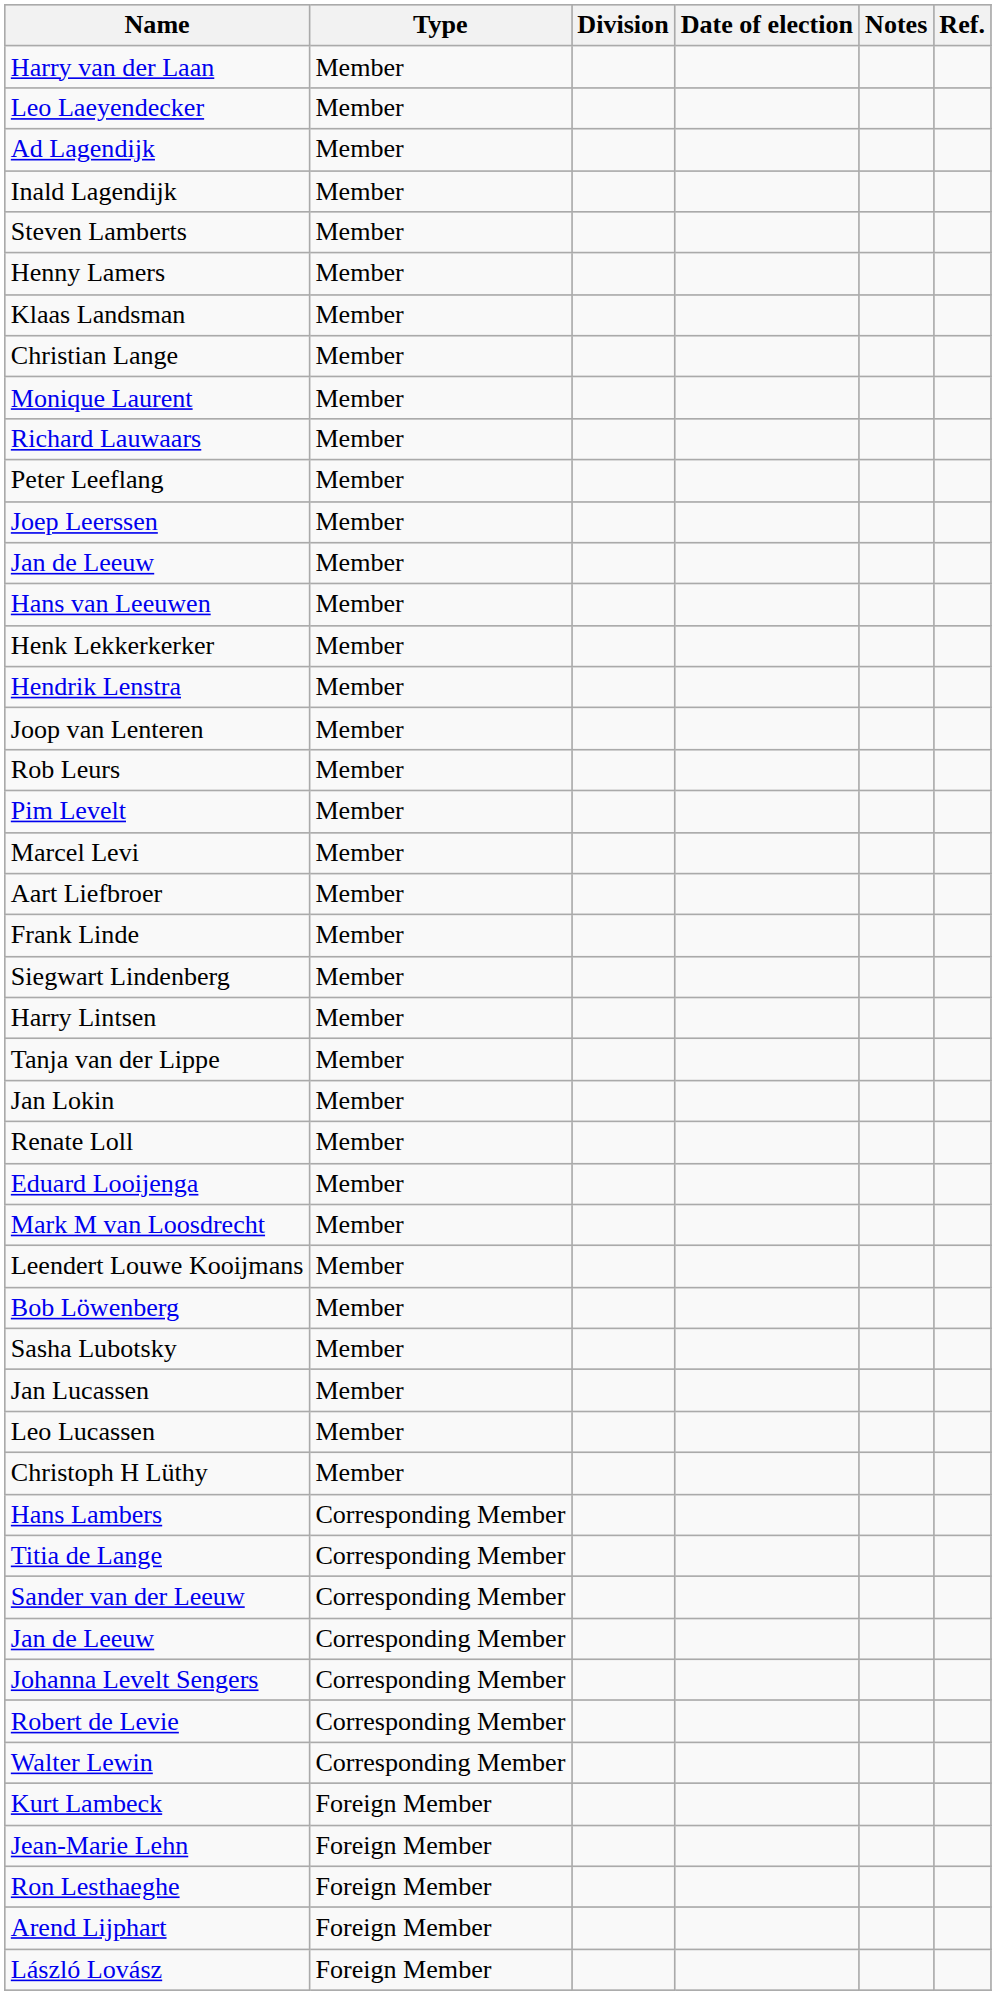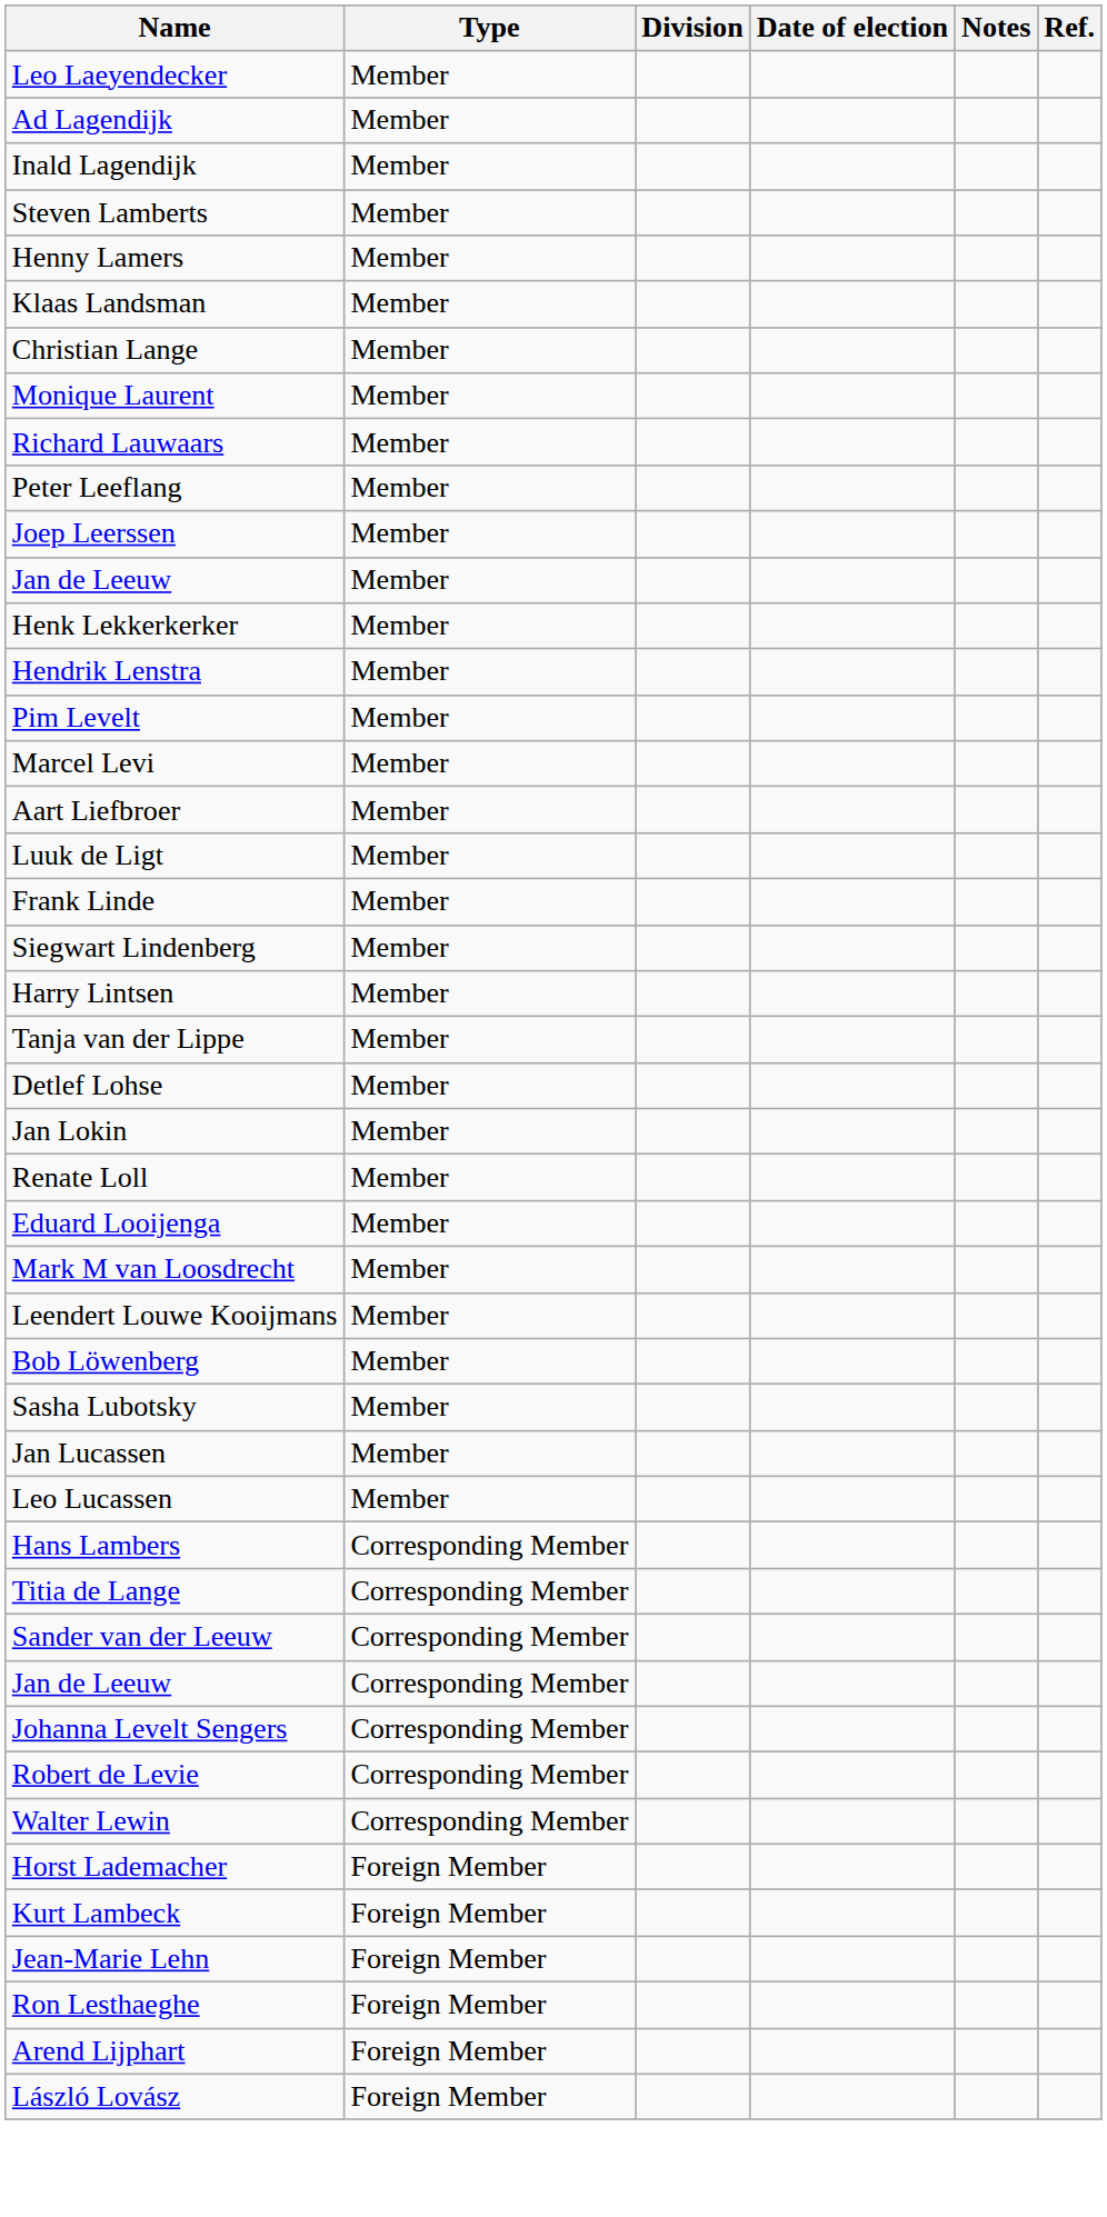 <table class="wikitable">
 <tr>
 <th>Name</th>
 <th>Type</th>
 <th>Division</th>
 <th>Date of election</th>
 <th>Notes</th>
 <th>Ref.</th>
-</tr>
-<tr>
-<td><a href='#'>Harry van der Laan</a></td>
-<td>Member</td>
-<td></td>
-<td></td>
-<td></td>
-<td></td>
 </tr>
 <tr>
 <td><a href='#'>Leo Laeyendecker</a></td>
 <td>Member</td>
 <td></td>
 <td></td>
 <td></td>
 <td></td>
 </tr>
 <tr>
 <td><a href='#'>Ad Lagendijk</a></td>
 <td>Member</td>
 <td></td>
 <td></td>
 <td></td>
 <td></td>
 </tr>
 <tr>
 <td>Inald Lagendijk</td>
 <td>Member</td>
 <td></td>
 <td></td>
 <td></td>
 <td></td>
 </tr>
 <tr>
 <td>Steven Lamberts</td>
 <td>Member</td>
 <td></td>
 <td></td>
 <td></td>
 <td></td>
 </tr>
 <tr>
 <td>Henny Lamers</td>
 <td>Member</td>
 <td></td>
 <td></td>
 <td></td>
 <td></td>
 </tr>
 <tr>
 <td>Klaas Landsman</td>
 <td>Member</td>
 <td></td>
 <td></td>
 <td></td>
 <td></td>
 </tr>
 <tr>
 <td>Christian Lange</td>
 <td>Member</td>
 <td></td>
 <td></td>
 <td></td>
 <td></td>
 </tr>
 <tr>
 <td><a href='#'>Monique Laurent</a></td>
 <td>Member</td>
 <td></td>
 <td></td>
 <td></td>
 <td></td>
 </tr>
 <tr>
 <td><a href='#'>Richard Lauwaars</a></td>
 <td>Member</td>
 <td></td>
 <td></td>
 <td></td>
 <td></td>
 </tr>
 <tr>
 <td>Peter Leeflang</td>
 <td>Member</td>
 <td></td>
 <td></td>
 <td></td>
 <td></td>
 </tr>
 <tr>
 <td><a href='#'>Joep Leerssen</a></td>
 <td>Member</td>
 <td></td>
 <td></td>
 <td></td>
 <td></td>
 </tr>
 <tr>
 <td><a href='#'>Jan de Leeuw</a></td>
 <td>Member</td>
 <td></td>
 <td></td>
 <td></td>
 <td></td>
 </tr>
 <tr>
-<td><a href='#'>Hans van Leeuwen</a></td>
-<td>Member</td>
-<td></td>
-<td></td>
-<td></td>
-<td></td>
-</tr>
-<tr>
 <td>Henk Lekkerkerker</td>
 <td>Member</td>
 <td></td>
 <td></td>
 <td></td>
 <td></td>
 </tr>
 <tr>
 <td><a href='#'>Hendrik Lenstra</a></td>
-<td>Member</td>
-<td></td>
-<td></td>
-<td></td>
-<td></td>
-</tr>
-<tr>
-<td>Joop van Lenteren</td>
-<td>Member</td>
-<td></td>
-<td></td>
-<td></td>
-<td></td>
-</tr>
-<tr>
-<td>Rob Leurs</td>
 <td>Member</td>
 <td></td>
 <td></td>
 <td></td>
 <td></td>
 </tr>
 <tr>
 <td><a href='#'>Pim Levelt</a></td>
 <td>Member</td>
 <td></td>
 <td></td>
 <td></td>
 <td></td>
 </tr>
 <tr>
 <td>Marcel Levi</td>
 <td>Member</td>
 <td></td>
 <td></td>
 <td></td>
 <td></td>
 </tr>
 <tr>
 <td>Aart Liefbroer</td>
+<td>Member</td>
+<td></td>
+<td></td>
+<td></td>
+<td></td>
+</tr>
+<tr>
+<td>Luuk de Ligt</td>
 <td>Member</td>
 <td></td>
 <td></td>
 <td></td>
 <td></td>
 </tr>
 <tr>
 <td>Frank Linde</td>
 <td>Member</td>
 <td></td>
 <td></td>
 <td></td>
 <td></td>
 </tr>
 <tr>
 <td>Siegwart Lindenberg</td>
 <td>Member</td>
 <td></td>
 <td></td>
 <td></td>
 <td></td>
 </tr>
 <tr>
 <td>Harry Lintsen</td>
 <td>Member</td>
 <td></td>
 <td></td>
 <td></td>
 <td></td>
 </tr>
 <tr>
 <td>Tanja van der Lippe</td>
+<td>Member</td>
+<td></td>
+<td></td>
+<td></td>
+<td></td>
+</tr>
+<tr>
+<td>Detlef Lohse</td>
 <td>Member</td>
 <td></td>
 <td></td>
 <td></td>
 <td></td>
 </tr>
 <tr>
 <td>Jan Lokin</td>
 <td>Member</td>
 <td></td>
 <td></td>
 <td></td>
 <td></td>
 </tr>
 <tr>
 <td>Renate Loll</td>
 <td>Member</td>
 <td></td>
 <td></td>
 <td></td>
 <td></td>
 </tr>
 <tr>
 <td><a href='#'>Eduard Looijenga</a></td>
 <td>Member</td>
 <td></td>
 <td></td>
 <td></td>
 <td></td>
 </tr>
 <tr>
 <td><a href='#'>Mark M van Loosdrecht</a></td>
 <td>Member</td>
 <td></td>
 <td></td>
 <td></td>
 <td></td>
 </tr>
 <tr>
 <td>Leendert Louwe Kooijmans</td>
 <td>Member</td>
 <td></td>
 <td></td>
 <td></td>
 <td></td>
 </tr>
 <tr>
 <td><a href='#'>Bob Löwenberg</a></td>
 <td>Member</td>
 <td></td>
 <td></td>
 <td></td>
 <td></td>
 </tr>
 <tr>
 <td>Sasha Lubotsky</td>
 <td>Member</td>
 <td></td>
 <td></td>
 <td></td>
 <td></td>
 </tr>
 <tr>
 <td>Jan Lucassen</td>
 <td>Member</td>
 <td></td>
 <td></td>
 <td></td>
 <td></td>
 </tr>
 <tr>
 <td>Leo Lucassen</td>
 <td>Member</td>
 <td></td>
 <td></td>
 <td></td>
 <td></td>
 </tr>
 <tr>
-<td>Christoph H Lüthy</td>
-<td>Member</td>
-<td></td>
-<td></td>
-<td></td>
-<td></td>
-</tr>
-<tr>
 <td><a href='#'>Hans Lambers</a></td>
 <td>Corresponding Member</td>
 <td></td>
 <td></td>
 <td></td>
 <td></td>
 </tr>
 <tr>
 <td><a href='#'>Titia de Lange</a></td>
 <td>Corresponding Member</td>
 <td></td>
 <td></td>
 <td></td>
 <td></td>
 </tr>
 <tr>
 <td><a href='#'>Sander van der Leeuw</a></td>
 <td>Corresponding Member</td>
 <td></td>
 <td></td>
 <td></td>
 <td></td>
 </tr>
 <tr>
 <td><a href='#'>Jan de Leeuw</a></td>
 <td>Corresponding Member</td>
 <td></td>
 <td></td>
 <td></td>
 <td></td>
 </tr>
 <tr>
 <td><a href='#'>Johanna Levelt Sengers</a></td>
 <td>Corresponding Member</td>
 <td></td>
 <td></td>
 <td></td>
 <td></td>
 </tr>
 <tr>
 <td><a href='#'>Robert de Levie</a></td>
 <td>Corresponding Member</td>
 <td></td>
 <td></td>
 <td></td>
 <td></td>
 </tr>
 <tr>
 <td><a href='#'>Walter Lewin</a></td>
 <td>Corresponding Member</td>
 <td></td>
 <td></td>
 <td></td>
 <td></td>
 </tr>
 <tr>
+<td><a href='#'>Horst Lademacher</a></td>
+<td>Foreign Member</td>
+<td></td>
+<td></td>
+<td></td>
+<td></td>
+</tr>
+<tr>
 <td><a href='#'>Kurt Lambeck</a></td>
 <td>Foreign Member</td>
 <td></td>
 <td></td>
 <td></td>
 <td></td>
 </tr>
 <tr>
 <td><a href='#'>Jean-Marie Lehn</a></td>
 <td>Foreign Member</td>
 <td></td>
 <td></td>
 <td></td>
 <td></td>
 </tr>
 <tr>
 <td><a href='#'>Ron Lesthaeghe</a></td>
 <td>Foreign Member</td>
 <td></td>
 <td></td>
 <td></td>
 <td></td>
 </tr>
 <tr>
 <td><a href='#'>Arend Lijphart</a></td>
 <td>Foreign Member</td>
 <td></td>
 <td></td>
 <td></td>
 <td></td>
 </tr>
 <tr>
 <td><a href='#'>László Lovász</a></td>
 <td>Foreign Member</td>
 <td></td>
 <td></td>
 <td></td>
 <td></td>
 </tr>
 </table>
